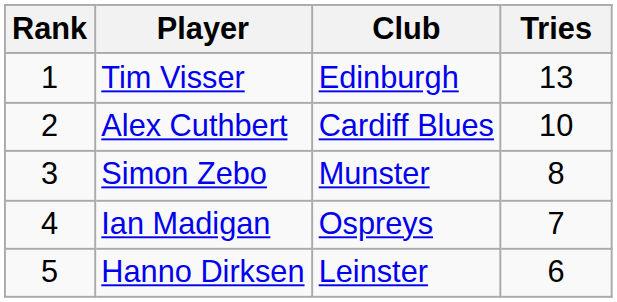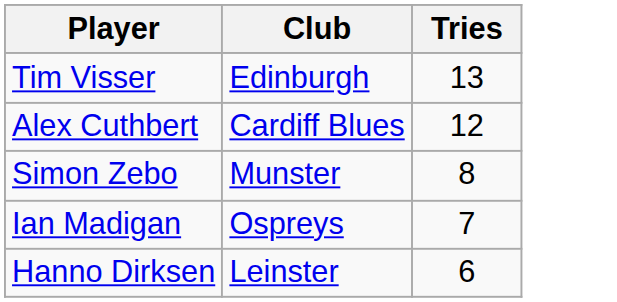 <table class="wikitable">
 <tr>
-<th>Rank</th>
 <th>Player</th>
 <th>Club</th>
 <th style="width:50px;">Tries</th>
 </tr>
 <tr>
-<td style="text-align:center;">1</td>
 <td> <a href='#'>Tim Visser</a></td>
 <td> <a href='#'>Edinburgh</a></td>
 <td style="text-align:center;">13</td>
 </tr>
 <tr>
-<td style="text-align:center;">2</td>
 <td> <a href='#'>Alex Cuthbert</a></td>
 <td> <a href='#'>Cardiff Blues</a></td>
-<td style="text-align:center;">10</td>
+<td style="text-align:center;">12</td>
 </tr>
 <tr>
-<td style="text-align:center;">3</td>
 <td> <a href='#'>Simon Zebo</a></td>
 <td> <a href='#'>Munster</a></td>
 <td style="text-align:center;">8</td>
 </tr>
 <tr>
-<td style="text-align:center;">4</td>
 <td> <a href='#'>Ian Madigan</a></td>
 <td> <a href='#'>Ospreys</a></td>
 <td style="text-align:center;">7</td>
 </tr>
 <tr>
-<td style="text-align:center;">5</td>
 <td> <a href='#'>Hanno Dirksen</a></td>
 <td> <a href='#'>Leinster</a></td>
 <td style="text-align:center;">6</td>
 </tr>
 </table>
